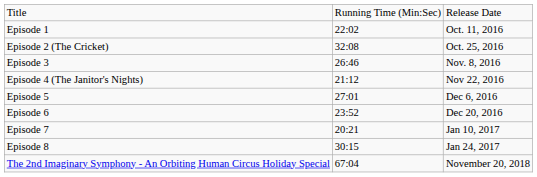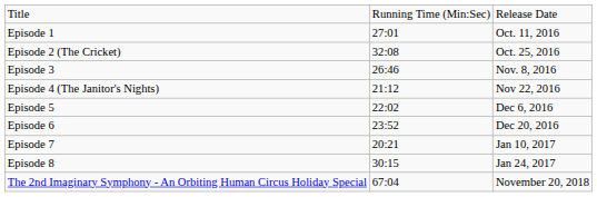 <table class="wikitable">
 <tr>
 <td>Title</td>
 <td>Running Time (Min:Sec)</td>
 <td>Release Date</td>
 </tr>
 <tr>
 <td>Episode 1</td>
-<td>22:02</td>
+<td>27:01</td>
 <td>Oct. 11, 2016</td>
 </tr>
 <tr>
 <td>Episode 2 (The Cricket)</td>
 <td>32:08</td>
 <td>Oct. 25, 2016</td>
 </tr>
 <tr>
 <td>Episode 3</td>
 <td>26:46</td>
 <td>Nov. 8, 2016</td>
 </tr>
 <tr>
 <td>Episode 4 (The Janitor's Nights)</td>
 <td>21:12</td>
 <td>Nov 22, 2016</td>
 </tr>
 <tr>
 <td>Episode 5</td>
-<td>27:01</td>
+<td>22:02</td>
 <td>Dec 6, 2016</td>
 </tr>
 <tr>
 <td>Episode 6</td>
 <td>23:52</td>
 <td>Dec 20, 2016</td>
 </tr>
 <tr>
 <td>Episode 7</td>
 <td>20:21</td>
 <td>Jan 10, 2017</td>
 </tr>
 <tr>
 <td>Episode 8</td>
 <td>30:15</td>
 <td>Jan 24, 2017</td>
 </tr>
 <tr>
 <td><a href='#'>The 2nd Imaginary Symphony - An Orbiting Human Circus Holiday Special</a></td>
 <td>67:04</td>
 <td>November 20, 2018</td>
 </tr>
 </table>
